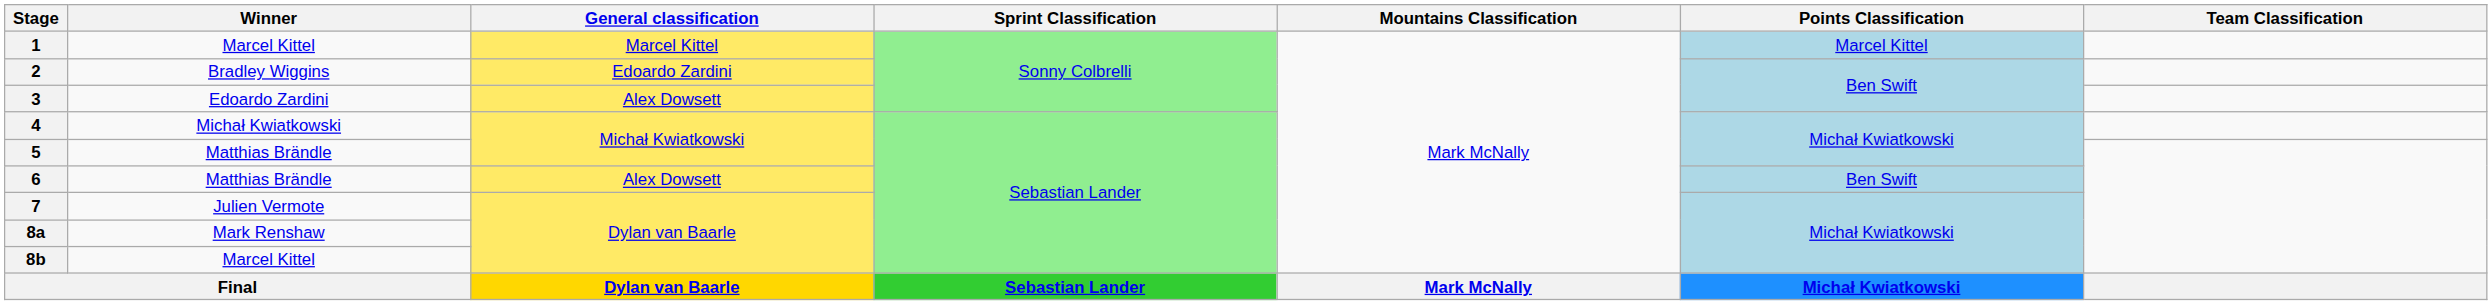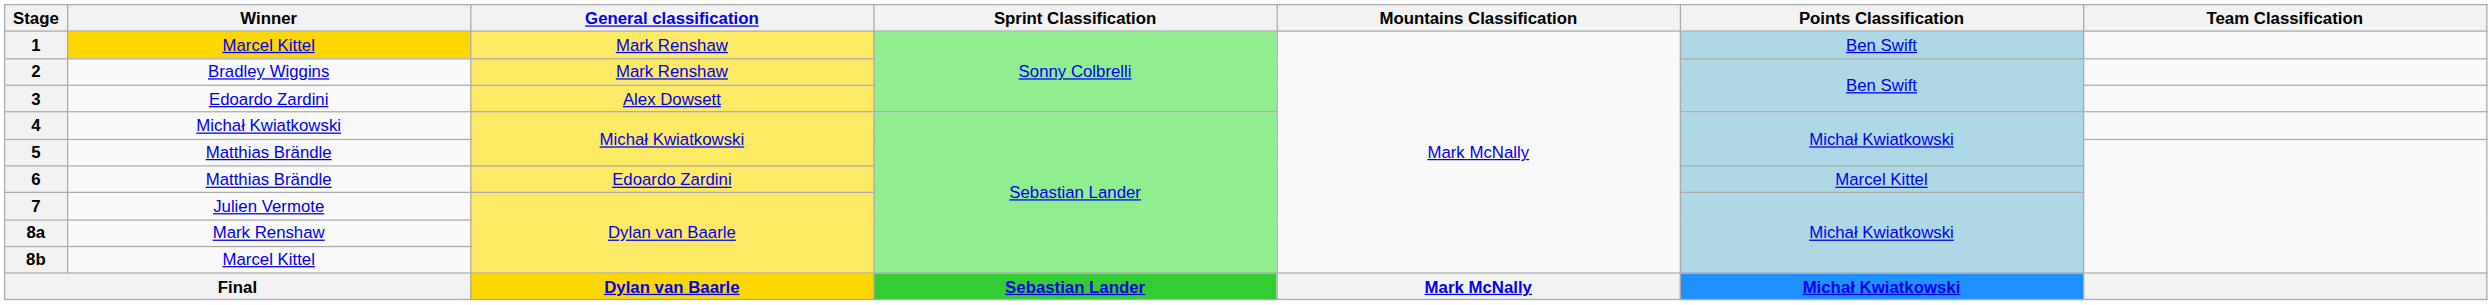 <table class="wikitable" style="text-align: center; font-size:smaller;">
 <tr style="background:#efefef;">
 <th style="width:1%;">Stage</th>
 <th style="width:12%;">Winner</th>
 <th style="width:12%;"><a href='#'>General classification</a><br></th>
 <th style="width:12%;">Sprint Classification<br></th>
 <th style="width:12%;">Mountains Classification<br></th>
 <th style="width:12%;">Points Classification<br></th>
 <th style="width:12%;">Team Classification</th>
 </tr>
 <tr>
 <th>1</th>
-<td><a href='#'>Marcel Kittel</a></td>
-<td style="background:#FFEA66;"><a href='#'>Marcel Kittel</a></td>
+<td style="background: gold;"><a href='#'>Marcel Kittel</a></td>
+<td style="background:#FFEA66;"><a href='#'>Mark Renshaw</a></td>
 <td style="background:lightgreen;" rowspan=3><a href='#'>Sonny Colbrelli</a></td>
 <td style="background:offwhite;" rowspan=9><a href='#'>Mark McNally</a></td>
-<td style="background:lightblue;"><a href='#'>Marcel Kittel</a></td>
+<td style="background:lightblue;"><a href='#'>Ben Swift</a></td>
 <td></td>
 </tr>
 <tr>
 <th>2</th>
 <td><a href='#'>Bradley Wiggins</a></td>
-<td style="background:#FFEA66;"><a href='#'>Edoardo Zardini</a></td>
+<td style="background:#FFEA66;"><a href='#'>Mark Renshaw</a></td>
 <td style="background:lightblue;" rowspan=2><a href='#'>Ben Swift</a></td>
 <td></td>
 </tr>
 <tr>
 <th>3</th>
 <td><a href='#'>Edoardo Zardini</a></td>
 <td style="background:#FFEA66;"><a href='#'>Alex Dowsett</a></td>
 <td></td>
 </tr>
 <tr>
 <th>4</th>
 <td><a href='#'>Michał Kwiatkowski</a></td>
 <td style="background:#FFEA66;" rowspan=2><a href='#'>Michał Kwiatkowski</a></td>
 <td style="background:lightgreen;" rowspan=6><a href='#'>Sebastian Lander</a></td>
 <td style="background:lightblue;" rowspan=2><a href='#'>Michał Kwiatkowski</a></td>
 <td></td>
 </tr>
 <tr>
 <th>5</th>
 <td><a href='#'>Matthias Brändle</a></td>
 <td rowspan=5></td>
 </tr>
 <tr>
 <th>6</th>
 <td><a href='#'>Matthias Brändle</a></td>
-<td style="background:#FFEA66;"><a href='#'>Alex Dowsett</a></td>
-<td style="background:lightblue;"><a href='#'>Ben Swift</a></td>
+<td style="background:#FFEA66;"><a href='#'>Edoardo Zardini</a></td>
+<td style="background:lightblue;"><a href='#'>Marcel Kittel</a></td>
 </tr>
 <tr>
 <th>7</th>
 <td><a href='#'>Julien Vermote</a></td>
 <td style="background:#FFEA66;" rowspan=3><a href='#'>Dylan van Baarle</a></td>
 <td style="background:lightblue;" rowspan=3><a href='#'>Michał Kwiatkowski</a></td>
 </tr>
 <tr>
 <th>8a</th>
 <td><a href='#'>Mark Renshaw</a></td>
 </tr>
 <tr>
 <th>8b</th>
 <td><a href='#'>Marcel Kittel</a></td>
 </tr>
 <tr>
 <th colspan=2>Final</th>
 <th style="background:gold"><a href='#'>Dylan van Baarle</a></th>
 <th style="background:limegreen"><a href='#'>Sebastian Lander</a></th>
 <th style="background:offwhite"><a href='#'>Mark McNally</a></th>
 <th style="background:dodgerblue"><a href='#'>Michał Kwiatkowski</a></th>
 <th></th>
 </tr>
 </table>
